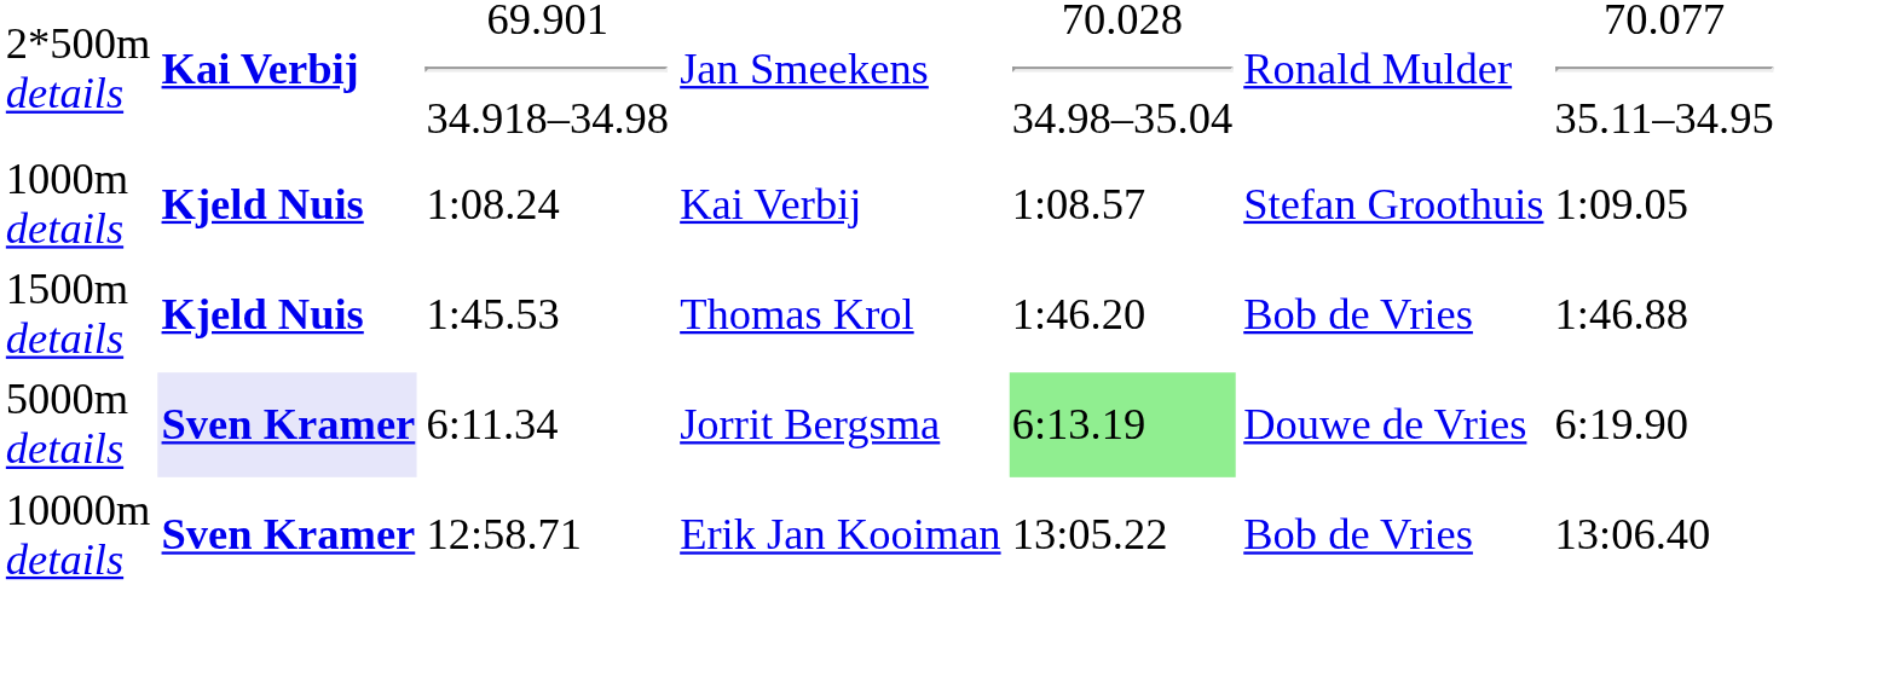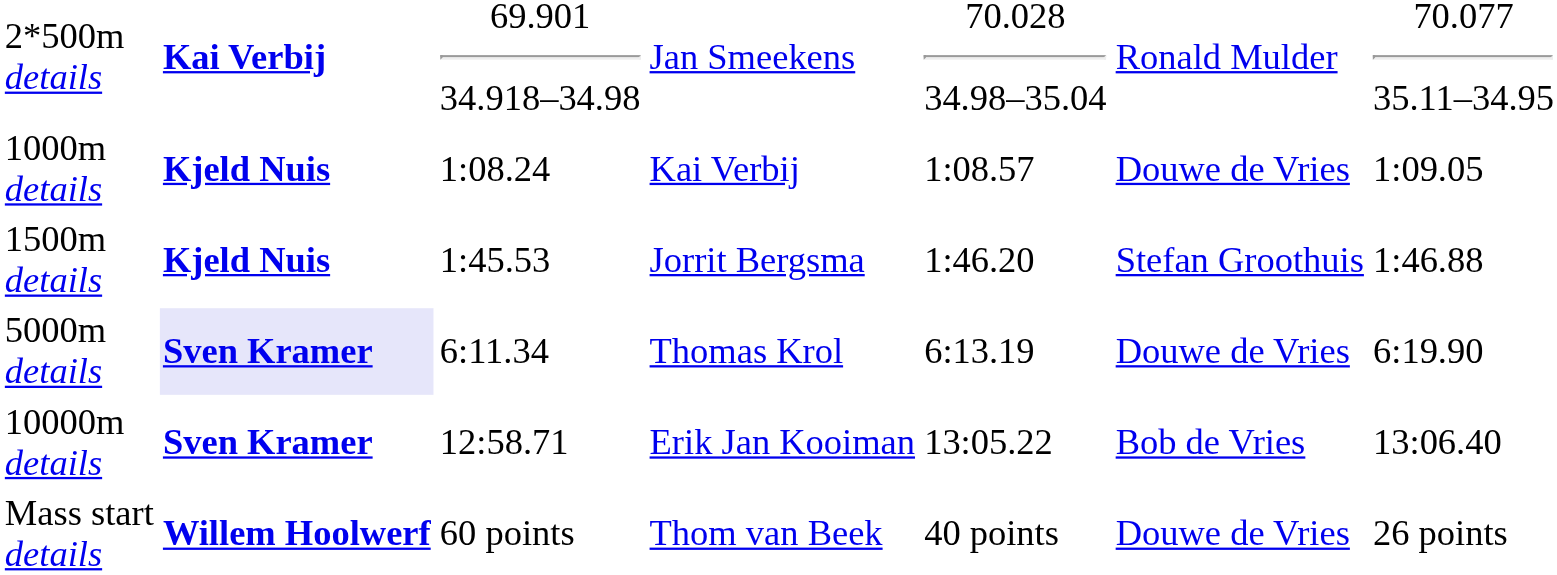 <table>
 <tr>
 <td>2*500m <br> <a href='#'><em>details</em></a></td>
 <td><strong><a href='#'>Kai Verbij</a> </strong></td>
 <td style="text-align:center">69.901 <hr> 34.918–34.98</td>
 <td><a href='#'>Jan Smeekens</a></td>
 <td style="text-align:center">70.028 <hr> 34.98–35.04</td>
 <td><a href='#'>Ronald Mulder</a></td>
 <td style="text-align:center">70.077 <hr> 35.11–34.95</td>
 </tr>
 <tr>
 <td>1000m <br> <a href='#'><em>details</em></a></td>
 <td><strong><a href='#'>Kjeld Nuis</a></strong></td>
 <td>1:08.24</td>
 <td><a href='#'>Kai Verbij</a></td>
 <td>1:08.57</td>
-<td><a href='#'>Stefan Groothuis</a></td>
+<td><a href='#'>Douwe de Vries</a></td>
 <td>1:09.05</td>
 </tr>
 <tr>
 <td>1500m <br> <a href='#'><em>details</em></a></td>
 <td><strong><a href='#'>Kjeld Nuis</a></strong></td>
 <td>1:45.53</td>
-<td><a href='#'>Thomas Krol</a></td>
+<td><a href='#'>Jorrit Bergsma</a></td>
 <td>1:46.20</td>
-<td><a href='#'>Bob de Vries</a></td>
+<td><a href='#'>Stefan Groothuis</a></td>
 <td>1:46.88</td>
 </tr>
 <tr>
 <td>5000m <br> <a href='#'><em>details</em></a></td>
 <td style="background: lavender;"><strong><a href='#'>Sven Kramer</a></strong></td>
 <td>6:11.34</td>
-<td><a href='#'>Jorrit Bergsma</a></td>
-<td style="background: lightgreen;">6:13.19</td>
+<td><a href='#'>Thomas Krol</a></td>
+<td>6:13.19</td>
 <td><a href='#'>Douwe de Vries</a></td>
 <td>6:19.90</td>
 </tr>
 <tr>
 <td>10000m <br> <a href='#'><em>details</em></a></td>
 <td><strong><a href='#'>Sven Kramer</a></strong></td>
 <td>12:58.71</td>
 <td><a href='#'>Erik Jan Kooiman</a></td>
 <td>13:05.22</td>
 <td><a href='#'>Bob de Vries</a></td>
 <td>13:06.40</td>
 </tr>
+<tr>
+<td>Mass start <br> <a href='#'><em>details</em></a></td>
+<td><strong><a href='#'>Willem Hoolwerf</a></strong></td>
+<td>60 points</td>
+<td><a href='#'>Thom van Beek</a></td>
+<td>40 points</td>
+<td><a href='#'>Douwe de Vries</a></td>
+<td>26 points</td>
+</tr>
 </table>
